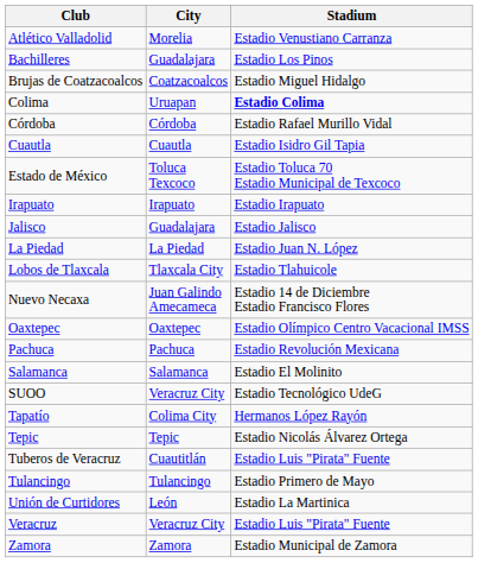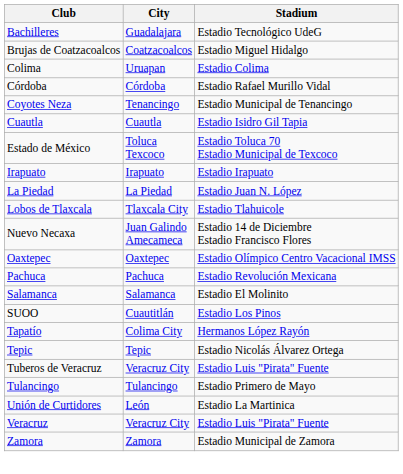 <table class="wikitable sortable">
 <tr>
 <th>Club</th>
 <th>City</th>
 <th>Stadium</th>
 </tr>
 <tr>
-<td><a href='#'>Atlético Valladolid</a></td>
-<td><a href='#'>Morelia</a></td>
-<td><a href='#'>Estadio Venustiano Carranza</a></td>
-</tr>
-<tr>
 <td><a href='#'>Bachilleres</a></td>
 <td><a href='#'>Guadalajara</a></td>
-<td><a href='#'>Estadio Los Pinos</a></td>
+<td>Estadio Tecnológico UdeG</td>
 </tr>
 <tr>
 <td>Brujas de Coatzacoalcos</td>
 <td><a href='#'>Coatzacoalcos</a></td>
 <td>Estadio Miguel Hidalgo</td>
 </tr>
 <tr>
 <td>Colima</td>
 <td><a href='#'>Uruapan</a></td>
-<td><strong><a href='#'>Estadio Colima</a></strong></td>
+<td><a href='#'>Estadio Colima</a></td>
 </tr>
 <tr>
 <td>Córdoba</td>
 <td><a href='#'>Córdoba</a></td>
 <td>Estadio Rafael Murillo Vidal</td>
+</tr>
+<tr>
+<td><a href='#'>Coyotes Neza</a></td>
+<td><a href='#'>Tenancingo</a></td>
+<td>Estadio Municipal de Tenancingo</td>
 </tr>
 <tr>
 <td><a href='#'>Cuautla</a></td>
 <td><a href='#'>Cuautla</a></td>
 <td><a href='#'>Estadio Isidro Gil Tapia</a></td>
 </tr>
 <tr>
 <td>Estado de México</td>
 <td><a href='#'>Toluca</a><br><a href='#'>Texcoco</a></td>
 <td><a href='#'>Estadio Toluca 70</a><br><a href='#'>Estadio Municipal de Texcoco</a></td>
 </tr>
 <tr>
 <td><a href='#'>Irapuato</a></td>
 <td><a href='#'>Irapuato</a></td>
 <td><a href='#'>Estadio Irapuato</a></td>
-</tr>
-<tr>
-<td><a href='#'>Jalisco</a></td>
-<td><a href='#'>Guadalajara</a></td>
-<td><a href='#'>Estadio Jalisco</a></td>
 </tr>
 <tr>
 <td><a href='#'>La Piedad</a></td>
 <td><a href='#'>La Piedad</a></td>
 <td><a href='#'>Estadio Juan N. López</a></td>
 </tr>
 <tr>
 <td><a href='#'>Lobos de Tlaxcala</a></td>
 <td><a href='#'>Tlaxcala City</a></td>
 <td><a href='#'>Estadio Tlahuicole</a></td>
 </tr>
 <tr>
 <td>Nuevo Necaxa</td>
 <td><a href='#'>Juan Galindo</a><br><a href='#'>Amecameca</a></td>
 <td>Estadio 14 de Diciembre<br>Estadio Francisco Flores</td>
 </tr>
 <tr>
 <td><a href='#'>Oaxtepec</a></td>
 <td><a href='#'>Oaxtepec</a></td>
 <td><a href='#'>Estadio Olímpico Centro Vacacional IMSS</a></td>
 </tr>
 <tr>
 <td><a href='#'>Pachuca</a></td>
 <td><a href='#'>Pachuca</a></td>
 <td><a href='#'>Estadio Revolución Mexicana</a></td>
 </tr>
 <tr>
 <td><a href='#'>Salamanca</a></td>
 <td><a href='#'>Salamanca</a></td>
 <td>Estadio El Molinito</td>
 </tr>
 <tr>
 <td>SUOO</td>
-<td><a href='#'>Veracruz City</a></td>
-<td>Estadio Tecnológico UdeG</td>
+<td><a href='#'>Cuautitlán</a></td>
+<td><a href='#'>Estadio Los Pinos</a></td>
 </tr>
 <tr>
 <td><a href='#'>Tapatío</a></td>
 <td><a href='#'>Colima City</a></td>
 <td><a href='#'>Hermanos López Rayón</a></td>
 </tr>
 <tr>
 <td><a href='#'>Tepic</a></td>
 <td><a href='#'>Tepic</a></td>
 <td>Estadio Nicolás Álvarez Ortega</td>
 </tr>
 <tr>
 <td>Tuberos de Veracruz</td>
-<td><a href='#'>Cuautitlán</a></td>
+<td><a href='#'>Veracruz City</a></td>
 <td><a href='#'>Estadio Luis "Pirata" Fuente</a></td>
 </tr>
 <tr>
 <td><a href='#'>Tulancingo</a></td>
 <td><a href='#'>Tulancingo</a></td>
 <td>Estadio Primero de Mayo</td>
 </tr>
 <tr>
 <td><a href='#'>Unión de Curtidores</a></td>
 <td><a href='#'>León</a></td>
 <td>Estadio La Martinica</td>
 </tr>
 <tr>
 <td><a href='#'>Veracruz</a></td>
 <td><a href='#'>Veracruz City</a></td>
 <td><a href='#'>Estadio Luis "Pirata" Fuente</a></td>
 </tr>
 <tr>
 <td><a href='#'>Zamora</a></td>
 <td><a href='#'>Zamora</a></td>
 <td>Estadio Municipal de Zamora</td>
 </tr>
 </table>
